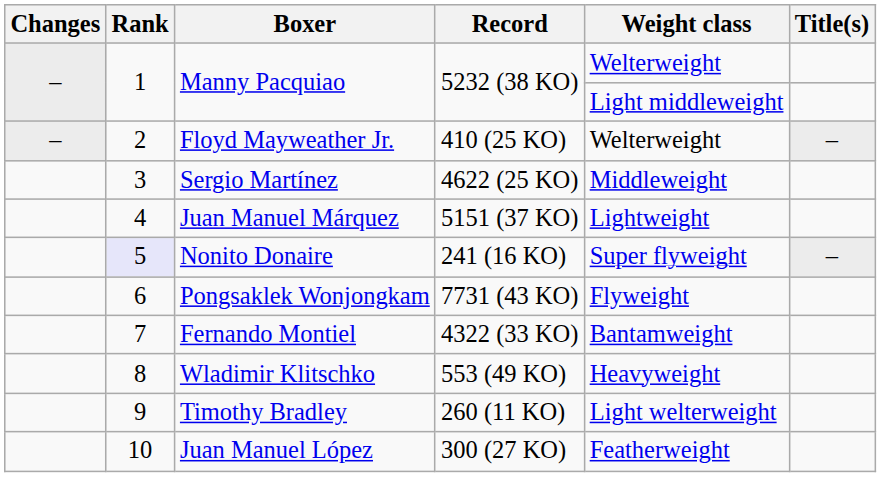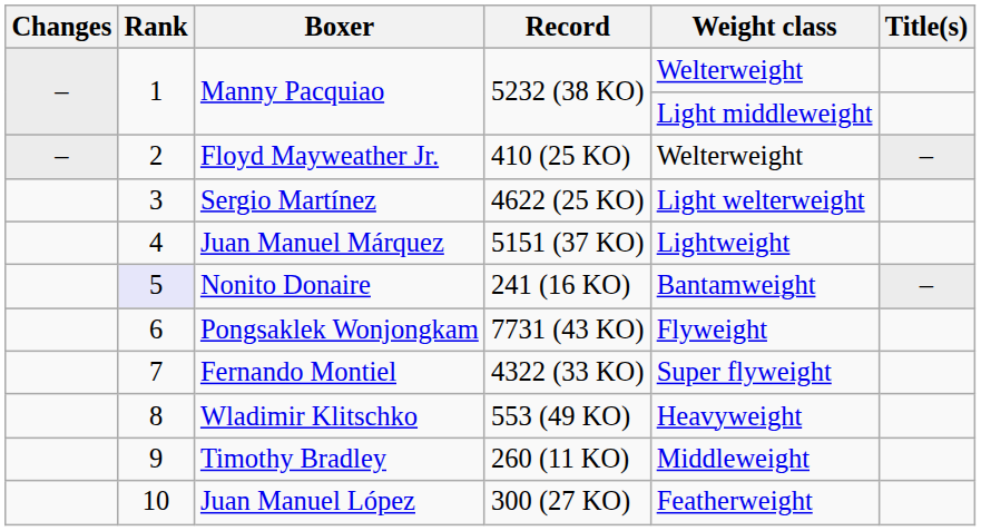 <table class="wikitable ">
 <tr>
 <th>Changes</th>
 <th>Rank</th>
 <th>Boxer</th>
 <th>Record</th>
 <th>Weight class</th>
 <th>Title(s)</th>
 </tr>
 <tr>
 <td rowspan=2 align=center bgcolor=#ECECEC>–</td>
 <td rowspan=2 align=center>1</td>
 <td rowspan=2><a href='#'>Manny Pacquiao</a></td>
 <td rowspan=2>5232 (38 KO)</td>
 <td><a href='#'>Welterweight</a></td>
 <td></td>
 </tr>
 <tr>
 <td><a href='#'>Light middleweight</a></td>
 <td></td>
 </tr>
 <tr>
 <td align=center bgcolor=#ECECEC>–</td>
 <td align=center>2</td>
 <td><a href='#'>Floyd Mayweather Jr.</a></td>
 <td>410 (25 KO)</td>
 <td>Welterweight</td>
 <td align=center bgcolor=#ECECEC data-sort-value="Z">–</td>
 </tr>
 <tr>
 <td align=center></td>
 <td align=center>3</td>
 <td><a href='#'>Sergio Martínez</a></td>
 <td>4622 (25 KO)</td>
-<td><a href='#'>Middleweight</a></td>
+<td><a href='#'>Light welterweight</a></td>
 <td></td>
 </tr>
 <tr>
 <td align=center></td>
 <td align=center>4</td>
 <td><a href='#'>Juan Manuel Márquez</a></td>
 <td>5151 (37 KO)</td>
 <td><a href='#'>Lightweight</a></td>
 <td></td>
 </tr>
 <tr>
 <td align=center></td>
 <td align=center style="background: lavender;">5</td>
 <td><a href='#'>Nonito Donaire</a></td>
 <td>241 (16 KO)</td>
-<td><a href='#'>Super flyweight</a></td>
+<td><a href='#'>Bantamweight</a></td>
 <td align=center bgcolor=#ECECEC data-sort-value="Z">–</td>
 </tr>
 <tr>
 <td align=center></td>
 <td align=center>6</td>
 <td><a href='#'>Pongsaklek Wonjongkam</a></td>
 <td>7731 (43 KO)</td>
 <td><a href='#'>Flyweight</a></td>
 <td></td>
 </tr>
 <tr>
 <td align=center></td>
 <td align=center>7</td>
 <td><a href='#'>Fernando Montiel</a></td>
 <td>4322 (33 KO)</td>
-<td><a href='#'>Bantamweight</a></td>
+<td><a href='#'>Super flyweight</a></td>
 <td></td>
 </tr>
 <tr>
 <td align=center></td>
 <td align=center>8</td>
 <td><a href='#'>Wladimir Klitschko</a></td>
 <td>553 (49 KO)</td>
 <td><a href='#'>Heavyweight</a></td>
 <td></td>
 </tr>
 <tr>
 <td align=center></td>
 <td align=center>9</td>
 <td><a href='#'>Timothy Bradley</a></td>
 <td>260 (11 KO)</td>
-<td><a href='#'>Light welterweight</a></td>
+<td><a href='#'>Middleweight</a></td>
 <td></td>
 </tr>
 <tr>
 <td align=center></td>
 <td align=center>10</td>
 <td><a href='#'>Juan Manuel López</a></td>
 <td>300 (27 KO)</td>
 <td><a href='#'>Featherweight</a></td>
 <td></td>
 </tr>
 </table>
